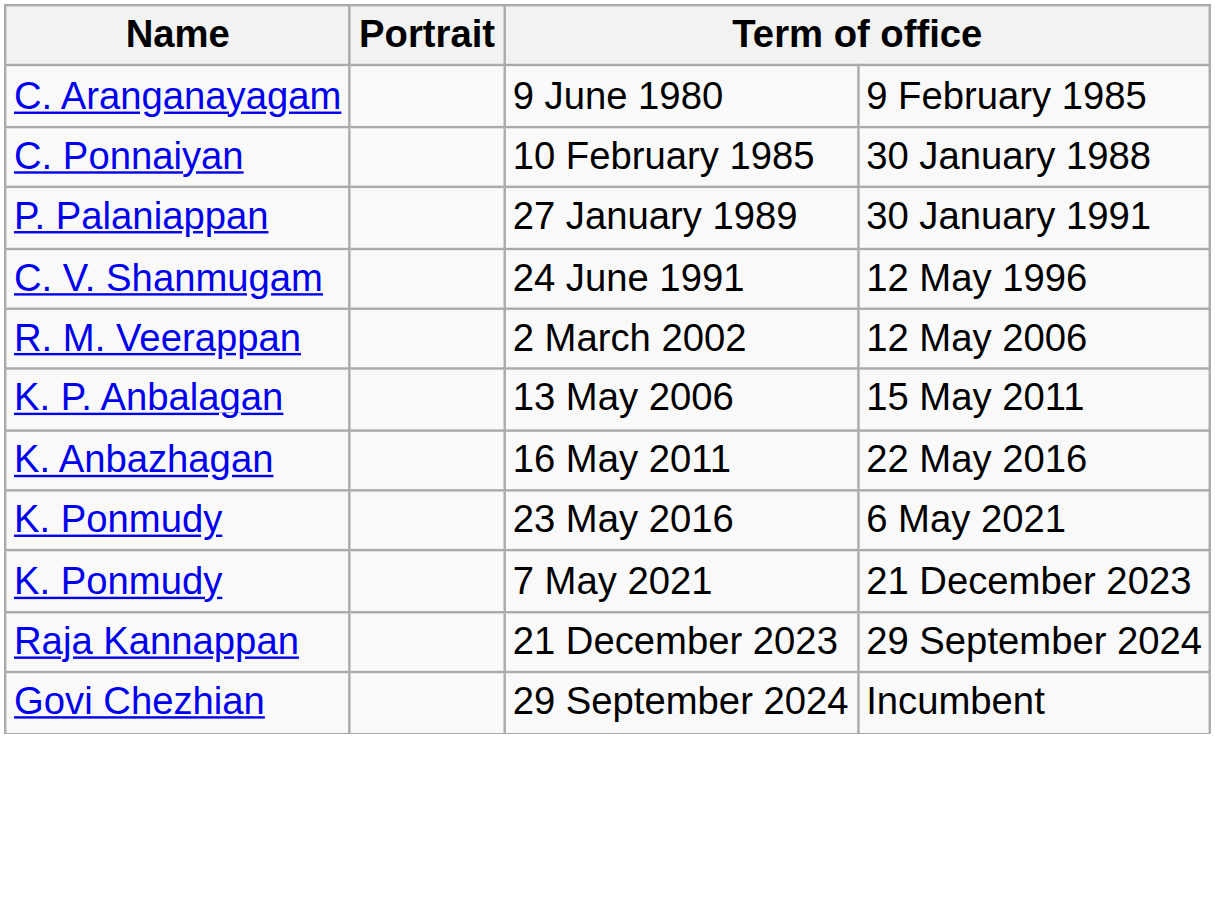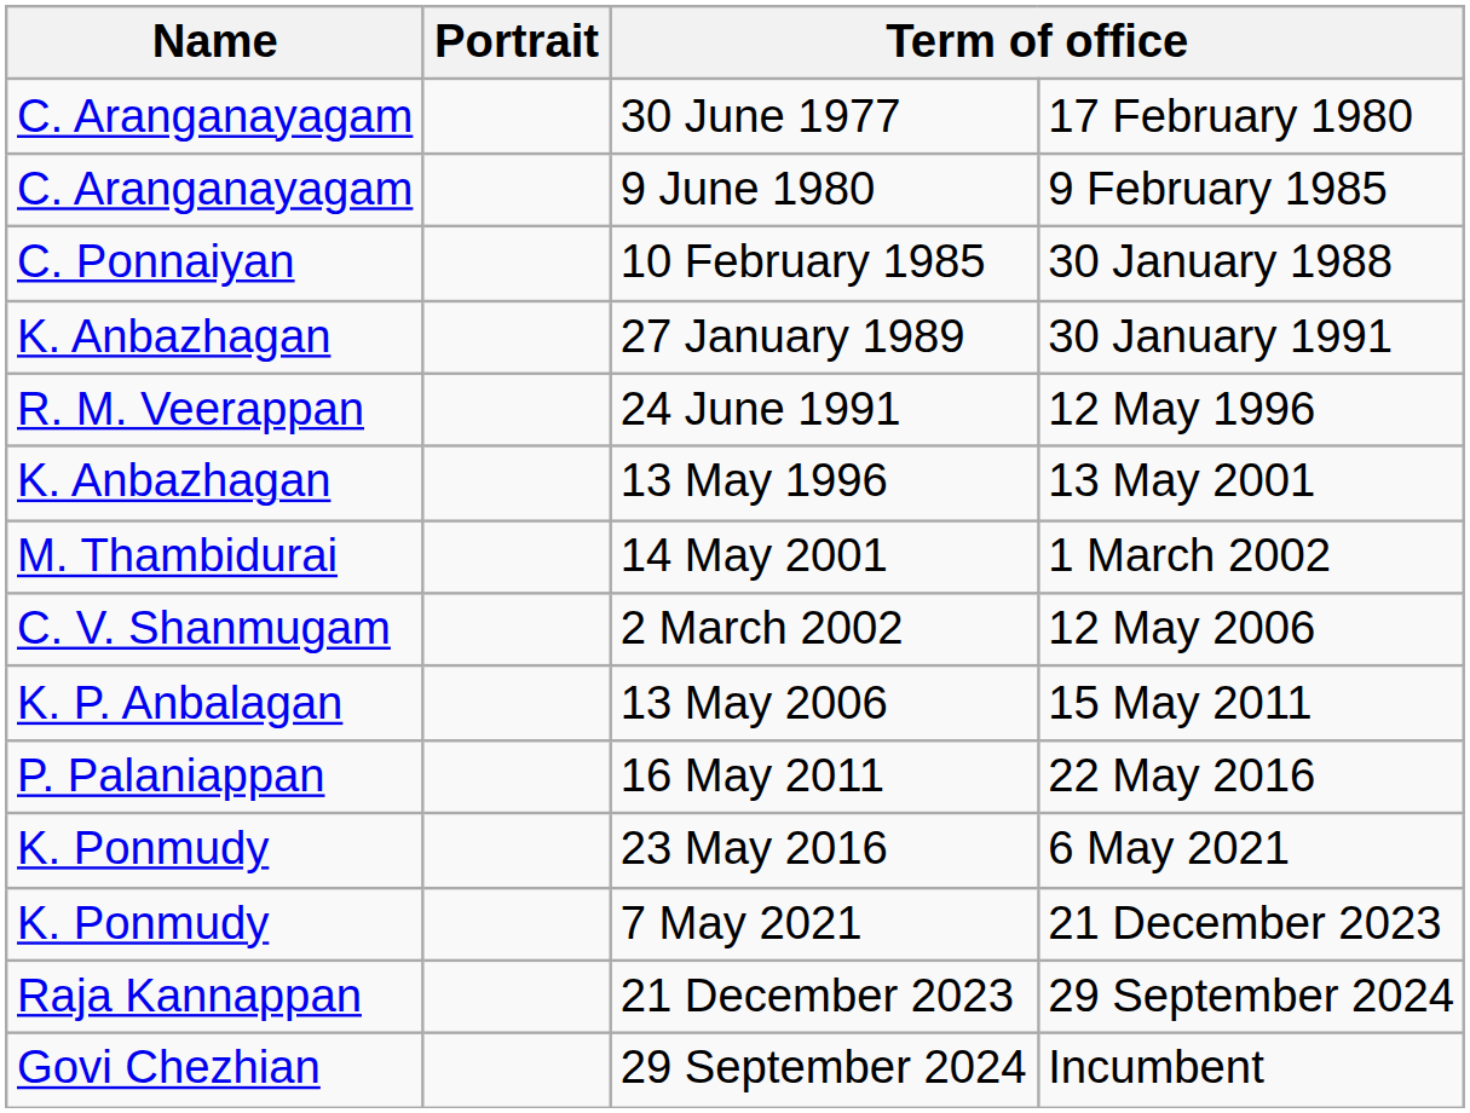 <table class="wikitable sortable">
 <tr style="text-align:center; background:#f0f0f0;">
 <th>Name</th>
 <th>Portrait</th>
 <th colspan="2">Term of office</th>
+</tr>
+<tr>
+<td><a href='#'>C. Aranganayagam</a></td>
+<td></td>
+<td>30 June 1977</td>
+<td>17 February 1980</td>
 </tr>
 <tr>
 <td><a href='#'>C. Aranganayagam</a></td>
 <td></td>
 <td>9 June 1980</td>
 <td>9 February 1985</td>
 </tr>
 <tr>
 <td><a href='#'>C. Ponnaiyan</a></td>
 <td></td>
 <td>10 February 1985</td>
 <td>30 January 1988</td>
 </tr>
 <tr>
-<td><a href='#'>P. Palaniappan</a></td>
+<td><a href='#'>K. Anbazhagan</a></td>
 <td></td>
 <td>27 January 1989</td>
 <td>30 January 1991</td>
 </tr>
 <tr>
-<td><a href='#'>C. V. Shanmugam</a></td>
+<td><a href='#'>R. M. Veerappan</a></td>
 <td></td>
 <td>24 June 1991</td>
 <td>12 May 1996</td>
 </tr>
 <tr>
-<td><a href='#'>R. M. Veerappan</a></td>
+<td><a href='#'>K. Anbazhagan</a></td>
+<td></td>
+<td>13 May 1996</td>
+<td>13 May 2001</td>
+</tr>
+<tr>
+<td><a href='#'>M. Thambidurai</a></td>
+<td></td>
+<td>14 May 2001</td>
+<td>1 March 2002</td>
+</tr>
+<tr>
+<td><a href='#'>C. V. Shanmugam</a></td>
 <td></td>
 <td>2 March 2002</td>
 <td>12 May 2006</td>
 </tr>
 <tr>
 <td><a href='#'>K. P. Anbalagan</a></td>
 <td></td>
 <td>13 May 2006</td>
 <td>15 May 2011</td>
 </tr>
 <tr>
-<td><a href='#'>K. Anbazhagan</a></td>
+<td><a href='#'>P. Palaniappan</a></td>
 <td></td>
 <td>16 May 2011</td>
 <td>22 May 2016</td>
 </tr>
 <tr>
 <td><a href='#'>K. Ponmudy</a></td>
 <td></td>
 <td>23 May 2016</td>
 <td>6 May 2021</td>
 </tr>
 <tr>
 <td><a href='#'>K. Ponmudy</a></td>
 <td></td>
 <td>7 May 2021</td>
 <td>21 December 2023</td>
 </tr>
 <tr>
 <td><a href='#'>Raja Kannappan</a></td>
 <td></td>
 <td>21 December 2023</td>
 <td>29 September 2024</td>
 </tr>
 <tr>
 <td><a href='#'>Govi Chezhian</a></td>
 <td></td>
 <td>29 September 2024</td>
 <td>Incumbent</td>
 </tr>
 </table>
